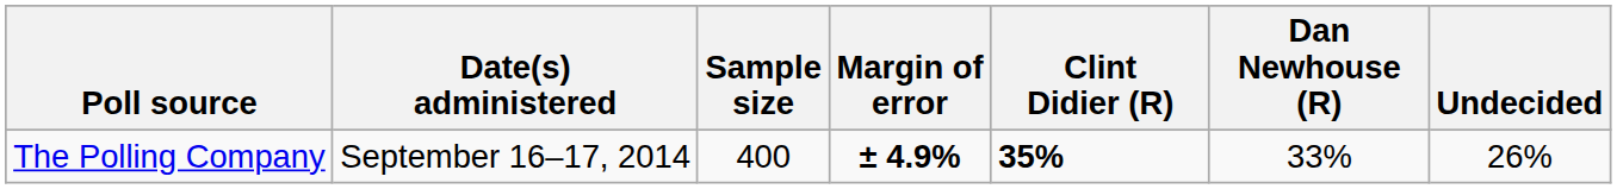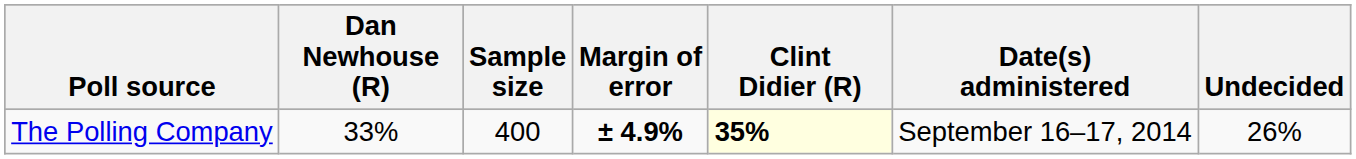 <table class="wikitable">
 <tr valign= bottom>
 <th>Poll source</th>
-<th>Date(s)<br>administered</th>
+<th style="width:100px;">Dan<br>Newhouse (R)</th>
 <th>Sample<br>size</th>
 <th>Margin of<br>error</th>
 <th style="width:100px;">Clint<br>Didier (R)</th>
-<th style="width:100px;">Dan<br>Newhouse (R)</th>
+<th>Date(s)<br>administered</th>
 <th>Undecided</th>
 </tr>
 <tr>
 <td><a href='#'>The Polling Company</a></td>
-<td align=center>September 16–17, 2014</td>
+<td align=center>33%</td>
 <td align=center>400</td>
 <td align=center><strong>± 4.9%</strong></td>
-<td><strong>35%</strong></td>
-<td align=center>33%</td>
+<td style="background: lightyellow;"><strong>35%</strong></td>
+<td align=center>September 16–17, 2014</td>
 <td align=center>26%</td>
 </tr>
 </table>
